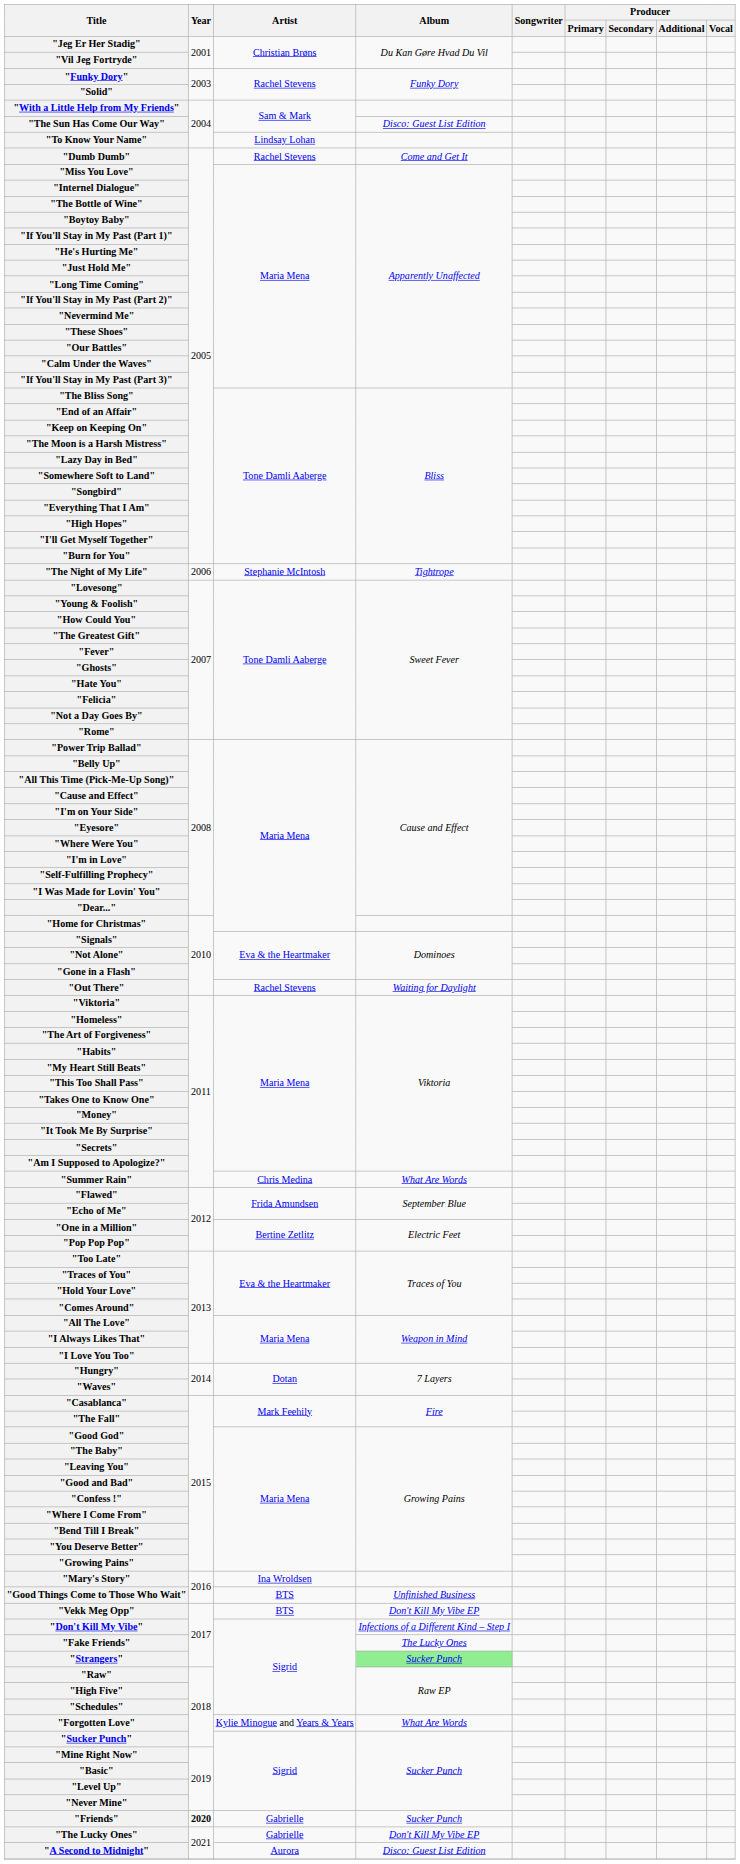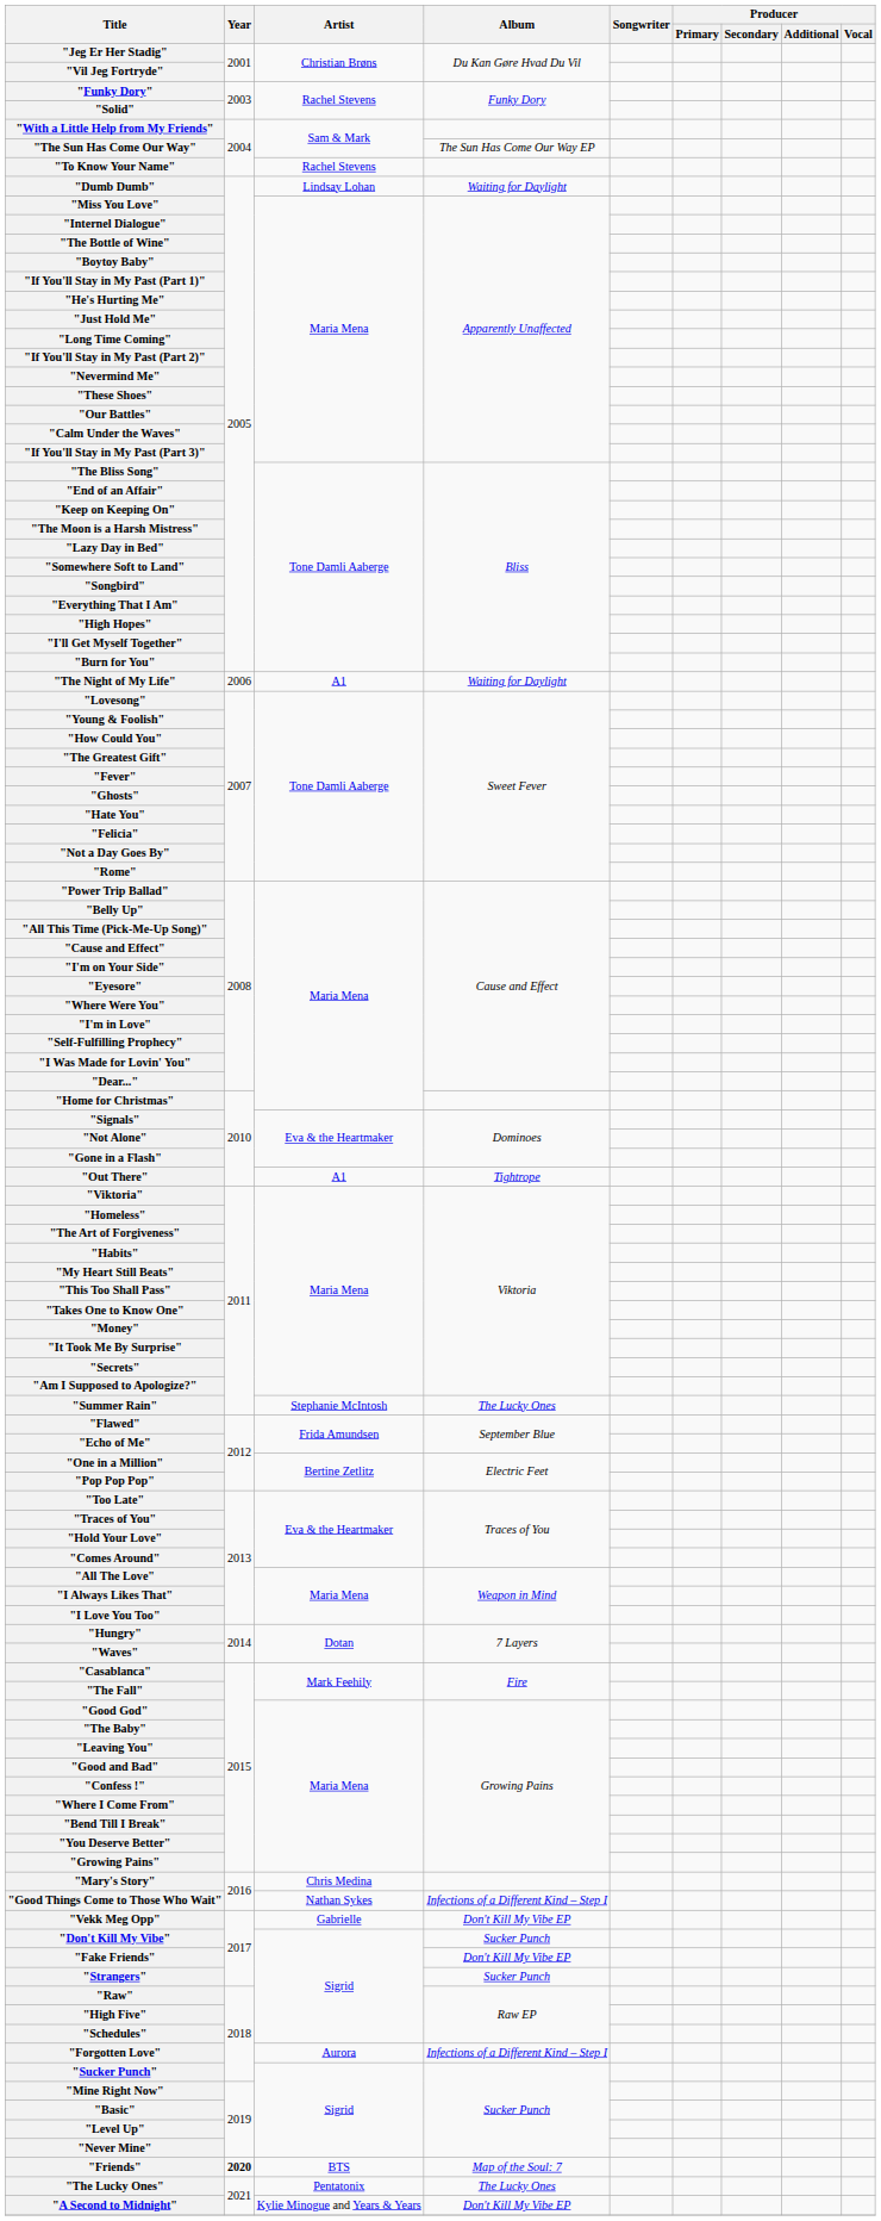 <table class="wikitable plainrowheaders" style="text-align:center;">
 <tr>
 <th scope="col" rowspan="2">Title</th>
 <th scope="col" rowspan="2">Year</th>
 <th scope="col" rowspan="2">Artist</th>
 <th scope="col" rowspan="2">Album</th>
 <th scope="col" rowspan="2">Songwriter</th>
 <th scope="col" colspan="4">Producer</th>
 </tr>
 <tr>
 <th scope="col">Primary</th>
 <th scope="col">Secondary</th>
 <th scope="col">Additional</th>
 <th scope="col">Vocal</th>
 </tr>
 <tr>
 <th scope="row">"Jeg Er Her Stadig"</th>
 <td rowspan="2">2001</td>
 <td rowspan="2"><a href='#'>Christian Brøns</a></td>
 <td rowspan="2"><em>Du Kan Gøre Hvad Du Vil</em></td>
 <td></td>
 <td></td>
 <td></td>
 <td></td>
 <td></td>
 </tr>
 <tr>
 <th scope="row">"Vil Jeg Fortryde"</th>
 <td></td>
 <td></td>
 <td></td>
 <td></td>
 <td></td>
 </tr>
 <tr>
 <th scope="row">"<a href='#'>Funky Dory</a>"</th>
 <td rowspan="2">2003</td>
 <td rowspan="2"><a href='#'>Rachel Stevens</a></td>
 <td rowspan="2"><em><a href='#'>Funky Dory</a></em></td>
 <td></td>
 <td></td>
 <td></td>
 <td></td>
 <td></td>
 </tr>
 <tr>
 <th scope="row">"Solid"</th>
 <td></td>
 <td></td>
 <td></td>
 <td></td>
 <td></td>
 </tr>
 <tr>
 <th scope="row">"<a href='#'>With a Little Help from My Friends</a>"</th>
 <td rowspan="3">2004</td>
 <td rowspan="2"><a href='#'>Sam & Mark</a></td>
 <td></td>
 <td></td>
 <td></td>
 <td></td>
 <td></td>
 <td></td>
 </tr>
 <tr>
 <th scope="row">"The Sun Has Come Our Way"</th>
-<td><em><a href='#'>Disco: Guest List Edition</a></em></td>
+<td><em>The Sun Has Come Our Way EP</em></td>
 <td></td>
 <td></td>
 <td></td>
 <td></td>
 <td></td>
 </tr>
 <tr>
 <th scope="row">"To Know Your Name"</th>
-<td><a href='#'>Lindsay Lohan</a></td>
+<td><a href='#'>Rachel Stevens</a></td>
 <td></td>
 <td></td>
 <td></td>
 <td></td>
 <td></td>
 <td></td>
 </tr>
 <tr>
 <th scope="row">"Dumb Dumb"</th>
 <td rowspan="26">2005</td>
-<td><a href='#'>Rachel Stevens</a></td>
-<td><em><a href='#'>Come and Get It</a></em></td>
+<td><a href='#'>Lindsay Lohan</a></td>
+<td><em><a href='#'>Waiting for Daylight</a></em></td>
 <td></td>
 <td></td>
 <td></td>
 <td></td>
 <td></td>
 </tr>
 <tr>
 <th scope="row">"Miss You Love"</th>
 <td rowspan="14"><a href='#'>Maria Mena</a></td>
 <td rowspan="14"><em><a href='#'>Apparently Unaffected</a></em></td>
 <td></td>
 <td></td>
 <td></td>
 <td></td>
 <td></td>
 </tr>
 <tr>
 <th scope="row">"Internel Dialogue"</th>
 <td></td>
 <td></td>
 <td></td>
 <td></td>
 <td></td>
 </tr>
 <tr>
 <th scope="row">"The Bottle of Wine"</th>
 <td></td>
 <td></td>
 <td></td>
 <td></td>
 <td></td>
 </tr>
 <tr>
 <th scope="row">"Boytoy Baby"</th>
 <td></td>
 <td></td>
 <td></td>
 <td></td>
 <td></td>
 </tr>
 <tr>
 <th scope="row">"If You'll Stay in My Past (Part 1)"</th>
 <td></td>
 <td></td>
 <td></td>
 <td></td>
 <td></td>
 </tr>
 <tr>
 <th scope="row">"He's Hurting Me"</th>
 <td></td>
 <td></td>
 <td></td>
 <td></td>
 <td></td>
 </tr>
 <tr>
 <th scope="row">"Just Hold Me"</th>
 <td></td>
 <td></td>
 <td></td>
 <td></td>
 <td></td>
 </tr>
 <tr>
 <th scope="row">"Long Time Coming"</th>
 <td></td>
 <td></td>
 <td></td>
 <td></td>
 <td></td>
 </tr>
 <tr>
 <th scope="row">"If You'll Stay in My Past (Part 2)"</th>
 <td></td>
 <td></td>
 <td></td>
 <td></td>
 <td></td>
 </tr>
 <tr>
 <th scope="row">"Nevermind Me"</th>
 <td></td>
 <td></td>
 <td></td>
 <td></td>
 <td></td>
 </tr>
 <tr>
 <th scope="row">"These Shoes"</th>
 <td></td>
 <td></td>
 <td></td>
 <td></td>
 <td></td>
 </tr>
 <tr>
 <th scope="row">"Our Battles"</th>
 <td></td>
 <td></td>
 <td></td>
 <td></td>
 <td></td>
 </tr>
 <tr>
 <th scope="row">"Calm Under the Waves"</th>
 <td></td>
 <td></td>
 <td></td>
 <td></td>
 <td></td>
 </tr>
 <tr>
 <th scope="row">"If You'll Stay in My Past (Part 3)"</th>
 <td></td>
 <td></td>
 <td></td>
 <td></td>
 <td></td>
 </tr>
 <tr>
 <th scope="row">"The Bliss Song"</th>
 <td rowspan="11"><a href='#'>Tone Damli Aaberge</a></td>
 <td rowspan="11"><em><a href='#'>Bliss</a></em></td>
 <td></td>
 <td></td>
 <td></td>
 <td></td>
 <td></td>
 </tr>
 <tr>
 <th scope="row">"End of an Affair"</th>
 <td></td>
 <td></td>
 <td></td>
 <td></td>
 <td></td>
 </tr>
 <tr>
 <th scope="row">"Keep on Keeping On"</th>
 <td></td>
 <td></td>
 <td></td>
 <td></td>
 <td></td>
 </tr>
 <tr>
 <th scope="row">"The Moon is a Harsh Mistress"</th>
 <td></td>
 <td></td>
 <td></td>
 <td></td>
 <td></td>
 </tr>
 <tr>
 <th scope="row">"Lazy Day in Bed"</th>
 <td></td>
 <td></td>
 <td></td>
 <td></td>
 <td></td>
 </tr>
 <tr>
 <th scope="row">"Somewhere Soft to Land"</th>
 <td></td>
 <td></td>
 <td></td>
 <td></td>
 <td></td>
 </tr>
 <tr>
 <th scope="row">"Songbird"</th>
 <td></td>
 <td></td>
 <td></td>
 <td></td>
 <td></td>
 </tr>
 <tr>
 <th scope="row">"Everything That I Am"</th>
 <td></td>
 <td></td>
 <td></td>
 <td></td>
 <td></td>
 </tr>
 <tr>
 <th scope="row">"High Hopes"</th>
 <td></td>
 <td></td>
 <td></td>
 <td></td>
 <td></td>
 </tr>
 <tr>
 <th scope="row">"I'll Get Myself Together"</th>
 <td></td>
 <td></td>
 <td></td>
 <td></td>
 <td></td>
 </tr>
 <tr>
 <th scope="row">"Burn for You"</th>
 <td></td>
 <td></td>
 <td></td>
 <td></td>
 <td></td>
 </tr>
 <tr>
 <th scope="row">"The Night of My Life"</th>
 <td>2006</td>
-<td><a href='#'>Stephanie McIntosh</a></td>
-<td><em><a href='#'>Tightrope</a></em></td>
+<td><a href='#'>A1</a></td>
+<td><em><a href='#'>Waiting for Daylight</a></em></td>
 <td></td>
 <td></td>
 <td></td>
 <td></td>
 <td></td>
 </tr>
 <tr>
 <th scope="row">"Lovesong"</th>
 <td rowspan="10">2007</td>
 <td rowspan="10"><a href='#'>Tone Damli Aaberge</a></td>
 <td rowspan="10"><em>Sweet Fever</em></td>
 <td></td>
 <td></td>
 <td></td>
 <td></td>
 <td></td>
 </tr>
 <tr>
 <th scope="row">"Young & Foolish"</th>
 <td></td>
 <td></td>
 <td></td>
 <td></td>
 <td></td>
 </tr>
 <tr>
 <th scope="row">"How Could You"</th>
 <td></td>
 <td></td>
 <td></td>
 <td></td>
 <td></td>
 </tr>
 <tr>
 <th scope="row">"The Greatest Gift"</th>
 <td></td>
 <td></td>
 <td></td>
 <td></td>
 <td></td>
 </tr>
 <tr>
 <th scope="row">"Fever"</th>
 <td></td>
 <td></td>
 <td></td>
 <td></td>
 <td></td>
 </tr>
 <tr>
 <th scope="row">"Ghosts"</th>
 <td></td>
 <td></td>
 <td></td>
 <td></td>
 <td></td>
 </tr>
 <tr>
 <th scope="row">"Hate You"</th>
 <td></td>
 <td></td>
 <td></td>
 <td></td>
 <td></td>
 </tr>
 <tr>
 <th scope="row">"Felicia"</th>
 <td></td>
 <td></td>
 <td></td>
 <td></td>
 <td></td>
 </tr>
 <tr>
 <th scope="row">"Not a Day Goes By"</th>
 <td></td>
 <td></td>
 <td></td>
 <td></td>
 <td></td>
 </tr>
 <tr>
 <th scope="row">"Rome"</th>
 <td></td>
 <td></td>
 <td></td>
 <td></td>
 <td></td>
 </tr>
 <tr>
 <th scope="row">"Power Trip Ballad"</th>
 <td rowspan="11">2008</td>
 <td rowspan="12"><a href='#'>Maria Mena</a></td>
 <td rowspan="11"><em>Cause and Effect</em></td>
 <td></td>
 <td></td>
 <td></td>
 <td></td>
 <td></td>
 </tr>
 <tr>
 <th scope="row">"Belly Up"</th>
 <td></td>
 <td></td>
 <td></td>
 <td></td>
 <td></td>
 </tr>
 <tr>
 <th scope="row">"All This Time (Pick-Me-Up Song)"</th>
 <td></td>
 <td></td>
 <td></td>
 <td></td>
 <td></td>
 </tr>
 <tr>
 <th scope="row">"Cause and Effect"</th>
 <td></td>
 <td></td>
 <td></td>
 <td></td>
 <td></td>
 </tr>
 <tr>
 <th scope="row">"I'm on Your Side"</th>
 <td></td>
 <td></td>
 <td></td>
 <td></td>
 <td></td>
 </tr>
 <tr>
 <th scope="row">"Eyesore"</th>
 <td></td>
 <td></td>
 <td></td>
 <td></td>
 <td></td>
 </tr>
 <tr>
 <th scope="row">"Where Were You"</th>
 <td></td>
 <td></td>
 <td></td>
 <td></td>
 <td></td>
 </tr>
 <tr>
 <th scope="row">"I'm in Love"</th>
 <td></td>
 <td></td>
 <td></td>
 <td></td>
 <td></td>
 </tr>
 <tr>
 <th scope="row">"Self-Fulfilling Prophecy"</th>
 <td></td>
 <td></td>
 <td></td>
 <td></td>
 <td></td>
 </tr>
 <tr>
 <th scope="row">"I Was Made for Lovin' You"</th>
 <td></td>
 <td></td>
 <td></td>
 <td></td>
 <td></td>
 </tr>
 <tr>
 <th scope="row">"Dear..."</th>
 <td></td>
 <td></td>
 <td></td>
 <td></td>
 <td></td>
 </tr>
 <tr>
 <th scope="row">"Home for Christmas"</th>
 <td rowspan="5">2010</td>
 <td></td>
 <td></td>
 <td></td>
 <td></td>
 <td></td>
 <td></td>
 </tr>
 <tr>
 <th scope="row">"Signals"</th>
 <td rowspan="3"><a href='#'>Eva & the Heartmaker</a></td>
 <td rowspan="3"><em>Dominoes</em></td>
 <td></td>
 <td></td>
 <td></td>
 <td></td>
 <td></td>
 </tr>
 <tr>
 <th scope="row">"Not Alone"</th>
 <td></td>
 <td></td>
 <td></td>
 <td></td>
 <td></td>
 </tr>
 <tr>
 <th scope="row">"Gone in a Flash"</th>
 <td></td>
 <td></td>
 <td></td>
 <td></td>
 <td></td>
 </tr>
 <tr>
 <th scope="row">"Out There"</th>
-<td><a href='#'>Rachel Stevens</a></td>
-<td><em><a href='#'>Waiting for Daylight</a></em></td>
+<td><a href='#'>A1</a></td>
+<td><em><a href='#'>Tightrope</a></em></td>
 <td></td>
 <td></td>
 <td></td>
 <td></td>
 <td></td>
 </tr>
 <tr>
 <th scope="row">"Viktoria"</th>
 <td rowspan="12">2011</td>
 <td rowspan="11"><a href='#'>Maria Mena</a></td>
 <td rowspan="11"><em>Viktoria</em></td>
 <td></td>
 <td></td>
 <td></td>
 <td></td>
 <td></td>
 </tr>
 <tr>
 <th scope="row">"Homeless"</th>
 <td></td>
 <td></td>
 <td></td>
 <td></td>
 <td></td>
 </tr>
 <tr>
 <th scope="row">"The Art of Forgiveness"</th>
 <td></td>
 <td></td>
 <td></td>
 <td></td>
 <td></td>
 </tr>
 <tr>
 <th scope="row">"Habits"</th>
 <td></td>
 <td></td>
 <td></td>
 <td></td>
 <td></td>
 </tr>
 <tr>
 <th scope="row">"My Heart Still Beats"</th>
 <td></td>
 <td></td>
 <td></td>
 <td></td>
 <td></td>
 </tr>
 <tr>
 <th scope="row">"This Too Shall Pass"</th>
 <td></td>
 <td></td>
 <td></td>
 <td></td>
 <td></td>
 </tr>
 <tr>
 <th scope="row">"Takes One to Know One"</th>
 <td></td>
 <td></td>
 <td></td>
 <td></td>
 <td></td>
 </tr>
 <tr>
 <th scope="row">"Money"</th>
 <td></td>
 <td></td>
 <td></td>
 <td></td>
 <td></td>
 </tr>
 <tr>
 <th scope="row">"It Took Me By Surprise"</th>
 <td></td>
 <td></td>
 <td></td>
 <td></td>
 <td></td>
 </tr>
 <tr>
 <th scope="row">"Secrets"</th>
 <td></td>
 <td></td>
 <td></td>
 <td></td>
 <td></td>
 </tr>
 <tr>
 <th scope="row">"Am I Supposed to Apologize?"</th>
 <td></td>
 <td></td>
 <td></td>
 <td></td>
 <td></td>
 </tr>
 <tr>
 <th scope="row">"Summer Rain"</th>
-<td><a href='#'>Chris Medina</a></td>
-<td><em><a href='#'>What Are Words</a></em></td>
+<td><a href='#'>Stephanie McIntosh</a></td>
+<td><em><a href='#'>The Lucky Ones</a></em></td>
 <td></td>
 <td></td>
 <td></td>
 <td></td>
 <td></td>
 </tr>
 <tr>
 <th scope="row">"Flawed"</th>
 <td rowspan="4">2012</td>
 <td rowspan="2"><a href='#'>Frida Amundsen</a></td>
 <td rowspan="2"><em>September Blue</em></td>
 <td></td>
 <td></td>
 <td></td>
 <td></td>
 <td></td>
 </tr>
 <tr>
 <th scope="row">"Echo of Me"</th>
 <td></td>
 <td></td>
 <td></td>
 <td></td>
 <td></td>
 </tr>
 <tr>
 <th scope="row">"One in a Million"</th>
 <td rowspan="2"><a href='#'>Bertine Zetlitz</a></td>
 <td rowspan="2"><em>Electric Feet</em></td>
 <td></td>
 <td></td>
 <td></td>
 <td></td>
 <td></td>
 </tr>
 <tr>
 <th scope="row">"Pop Pop Pop"</th>
 <td></td>
 <td></td>
 <td></td>
 <td></td>
 <td></td>
 </tr>
 <tr>
 <th scope="row">"Too Late"</th>
 <td rowspan="7">2013</td>
 <td rowspan="4"><a href='#'>Eva & the Heartmaker</a></td>
 <td rowspan="4"><em>Traces of You</em></td>
 <td></td>
 <td></td>
 <td></td>
 <td></td>
 <td></td>
 </tr>
 <tr>
 <th scope="row">"Traces of You"</th>
 <td></td>
 <td></td>
 <td></td>
 <td></td>
 <td></td>
 </tr>
 <tr>
 <th scope="row">"Hold Your Love"</th>
 <td></td>
 <td></td>
 <td></td>
 <td></td>
 <td></td>
 </tr>
 <tr>
 <th scope="row">"Comes Around"</th>
 <td></td>
 <td></td>
 <td></td>
 <td></td>
 <td></td>
 </tr>
 <tr>
 <th scope="row">"All The Love"</th>
 <td rowspan="3"><a href='#'>Maria Mena</a></td>
 <td rowspan="3"><em><a href='#'>Weapon in Mind</a></em></td>
 <td></td>
 <td></td>
 <td></td>
 <td></td>
 <td></td>
 </tr>
 <tr>
 <th scope="row">"I Always Likes That"</th>
 <td></td>
 <td></td>
 <td></td>
 <td></td>
 <td></td>
 </tr>
 <tr>
 <th scope="row">"I Love You Too"</th>
 <td></td>
 <td></td>
 <td></td>
 <td></td>
 <td></td>
 </tr>
 <tr>
 <th scope="row">"Hungry"</th>
 <td rowspan="2">2014</td>
 <td rowspan="2"><a href='#'>Dotan</a></td>
 <td rowspan="2"><em>7 Layers</em></td>
 <td></td>
 <td></td>
 <td></td>
 <td></td>
 <td></td>
 </tr>
 <tr>
 <th scope="row">"Waves"</th>
 <td></td>
 <td></td>
 <td></td>
 <td></td>
 <td></td>
 </tr>
 <tr>
 <th scope="row">"Casablanca"</th>
 <td rowspan="11">2015</td>
 <td rowspan="2"><a href='#'>Mark Feehily</a></td>
 <td rowspan="2"><em><a href='#'>Fire</a></em></td>
 <td></td>
 <td></td>
 <td></td>
 <td></td>
 <td></td>
 </tr>
 <tr>
 <th scope="row">"The Fall"</th>
 <td></td>
 <td></td>
 <td></td>
 <td></td>
 <td></td>
 </tr>
 <tr>
 <th scope="row">"Good God"</th>
 <td rowspan="9"><a href='#'>Maria Mena</a></td>
 <td rowspan="9"><em>Growing Pains</em></td>
 <td></td>
 <td></td>
 <td></td>
 <td></td>
 <td></td>
 </tr>
 <tr>
 <th scope="row">"The Baby"</th>
 <td></td>
 <td></td>
 <td></td>
 <td></td>
 <td></td>
 </tr>
 <tr>
 <th scope="row">"Leaving You"</th>
 <td></td>
 <td></td>
 <td></td>
 <td></td>
 <td></td>
 </tr>
 <tr>
 <th scope="row">"Good and Bad"</th>
 <td></td>
 <td></td>
 <td></td>
 <td></td>
 <td></td>
 </tr>
 <tr>
 <th scope="row">"Confess !"</th>
 <td></td>
 <td></td>
 <td></td>
 <td></td>
 <td></td>
 </tr>
 <tr>
 <th scope="row">"Where I Come From"</th>
 <td></td>
 <td></td>
 <td></td>
 <td></td>
 <td></td>
 </tr>
 <tr>
 <th scope="row">"Bend Till I Break"</th>
 <td></td>
 <td></td>
 <td></td>
 <td></td>
 <td></td>
 </tr>
 <tr>
 <th scope="row">"You Deserve Better"</th>
 <td></td>
 <td></td>
 <td></td>
 <td></td>
 <td></td>
 </tr>
 <tr>
 <th scope="row">"Growing Pains"</th>
 <td></td>
 <td></td>
 <td></td>
 <td></td>
 <td></td>
 </tr>
 <tr>
 <th scope="row">"Mary's Story"</th>
 <td rowspan="2">2016</td>
-<td><a href='#'>Ina Wroldsen</a></td>
+<td><a href='#'>Chris Medina</a></td>
 <td></td>
 <td></td>
 <td></td>
 <td></td>
 <td></td>
 <td></td>
 </tr>
 <tr>
 <th scope="row">"Good Things Come to Those Who Wait"</th>
-<td><a href='#'>BTS</a></td>
-<td><em><a href='#'>Unfinished Business</a></em></td>
+<td><a href='#'>Nathan Sykes</a></td>
+<td><em><a href='#'>Infections of a Different Kind – Step I</a></em></td>
 <td></td>
 <td></td>
 <td></td>
 <td></td>
 <td></td>
 </tr>
 <tr>
 <th scope="row">"Vekk Meg Opp"</th>
 <td rowspan="4">2017</td>
-<td><a href='#'>BTS</a></td>
+<td><a href='#'>Gabrielle</a></td>
 <td><em><a href='#'>Don't Kill My Vibe EP</a></em></td>
 <td></td>
 <td></td>
 <td></td>
 <td></td>
 <td></td>
 </tr>
 <tr>
 <th scope="row">"<a href='#'>Don't Kill My Vibe</a>"</th>
 <td rowspan="6"><a href='#'>Sigrid</a></td>
-<td><em><a href='#'>Infections of a Different Kind – Step I</a></em></td>
+<td><em><a href='#'>Sucker Punch</a></em></td>
 <td></td>
 <td></td>
 <td></td>
 <td></td>
 <td></td>
 </tr>
 <tr>
 <th scope="row">"Fake Friends"</th>
-<td><em><a href='#'>The Lucky Ones</a></em></td>
+<td><em><a href='#'>Don't Kill My Vibe EP</a></em></td>
 <td></td>
 <td></td>
 <td></td>
 <td></td>
 <td></td>
 </tr>
 <tr>
 <th scope="row">"<a href='#'>Strangers</a>"</th>
-<td style="background: lightgreen;"><em><a href='#'>Sucker Punch</a></em></td>
+<td><em><a href='#'>Sucker Punch</a></em></td>
 <td></td>
 <td></td>
 <td></td>
 <td></td>
 <td></td>
 </tr>
 <tr>
 <th scope="row">"Raw"</th>
 <td rowspan="5">2018</td>
 <td rowspan="3"><em>Raw EP</em></td>
 <td></td>
 <td></td>
 <td></td>
 <td></td>
 <td></td>
 </tr>
 <tr>
 <th scope="row">"High Five"</th>
 <td></td>
 <td></td>
 <td></td>
 <td></td>
 <td></td>
 </tr>
 <tr>
 <th scope="row">"Schedules"</th>
 <td></td>
 <td></td>
 <td></td>
 <td></td>
 <td></td>
 </tr>
 <tr>
 <th scope="row">"Forgotten Love"</th>
-<td><a href='#'>Kylie Minogue</a> and <a href='#'>Years & Years</a></td>
-<td><em><a href='#'>What Are Words</a></em></td>
+<td><a href='#'>Aurora</a></td>
+<td><em><a href='#'>Infections of a Different Kind – Step I</a></em></td>
 <td></td>
 <td></td>
 <td></td>
 <td></td>
 <td></td>
 </tr>
 <tr>
 <th scope="row">"<a href='#'>Sucker Punch</a>"</th>
 <td rowspan="5"><a href='#'>Sigrid</a></td>
 <td rowspan="5"><em><a href='#'>Sucker Punch</a></em></td>
 <td></td>
 <td></td>
 <td></td>
 <td></td>
 <td></td>
 </tr>
 <tr>
 <th scope="row">"Mine Right Now"</th>
 <td rowspan="4">2019</td>
 <td></td>
 <td></td>
 <td></td>
 <td></td>
 <td></td>
 </tr>
 <tr>
 <th scope="row">"Basic"</th>
 <td></td>
 <td></td>
 <td></td>
 <td></td>
 <td></td>
 </tr>
 <tr>
 <th scope="row">"Level Up"</th>
 <td></td>
 <td></td>
 <td></td>
 <td></td>
 <td></td>
 </tr>
 <tr>
 <th scope="row">"Never Mine"</th>
 <td></td>
 <td></td>
 <td></td>
 <td></td>
 <td></td>
 </tr>
 <tr>
 <th scope="row">"Friends"</th>
 <td><strong>2020</strong></td>
-<td><a href='#'>Gabrielle</a></td>
-<td><em><a href='#'>Sucker Punch</a></em></td>
+<td><a href='#'>BTS</a></td>
+<td><em><a href='#'>Map of the Soul: 7</a></em></td>
 <td></td>
 <td></td>
 <td></td>
 <td></td>
 <td></td>
 </tr>
 <tr>
 <th scope="row">"The Lucky Ones"</th>
 <td rowspan="2">2021</td>
-<td><a href='#'>Gabrielle</a></td>
-<td><em><a href='#'>Don't Kill My Vibe EP</a></em></td>
+<td><a href='#'>Pentatonix</a></td>
+<td><em><a href='#'>The Lucky Ones</a></em></td>
 <td></td>
 <td></td>
 <td></td>
 <td></td>
 <td></td>
 </tr>
 <tr>
 <th scope="row">"<a href='#'>A Second to Midnight</a>"</th>
-<td><a href='#'>Aurora</a></td>
-<td><em><a href='#'>Disco: Guest List Edition</a></em></td>
+<td><a href='#'>Kylie Minogue</a> and <a href='#'>Years & Years</a></td>
+<td><em><a href='#'>Don't Kill My Vibe EP</a></em></td>
 <td></td>
 <td></td>
 <td></td>
 <td></td>
 <td></td>
 </tr>
 <tr>
 </tr>
 </table>
